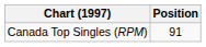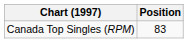 <table class="wikitable sortable">
 <tr>
 <th>Chart (1997)</th>
 <th>Position</th>
 </tr>
 <tr>
 <td align="left">Canada Top Singles (<em>RPM</em>)</td>
-<td align="center">91</td>
+<td align="center">83</td>
 </tr>
 </table>
